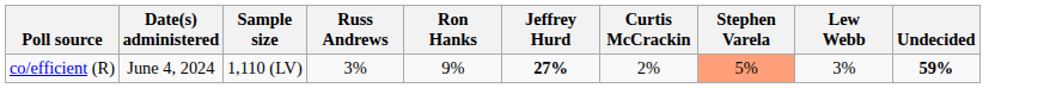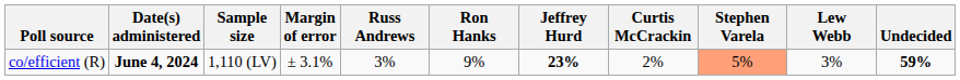 <table class="wikitable" style="font-size:90%;text-align:center;">
 <tr valign=bottom>
 <th>Poll source</th>
 <th>Date(s)<br>administered</th>
 <th>Sample<br>size</th>
+<th>Margin<br>of error</th>
 <th style="width:75px;">Russ<br>Andrews</th>
 <th style="width:75px;">Ron<br>Hanks</th>
 <th style="width:75px;">Jeffrey<br>Hurd</th>
 <th style="width:75px;">Curtis<br>McCrackin</th>
 <th style="width:75px;">Stephen<br>Varela</th>
 <th style="width:75px;">Lew<br>Webb</th>
 <th>Undecided</th>
 </tr>
 <tr>
 <td style="text-align:left;"><a href='#'>co/efficient</a> (R)</td>
-<td>June 4, 2024</td>
+<td><strong>June 4, 2024</strong></td>
 <td>1,110 (LV)</td>
+<td>± 3.1%</td>
 <td>3%</td>
 <td>9%</td>
-<td><strong>27%</strong></td>
+<td><strong>23%</strong></td>
 <td>2%</td>
 <td style="background: lightsalmon;">5%</td>
 <td>3%</td>
 <td><strong>59%</strong></td>
 </tr>
 </table>
